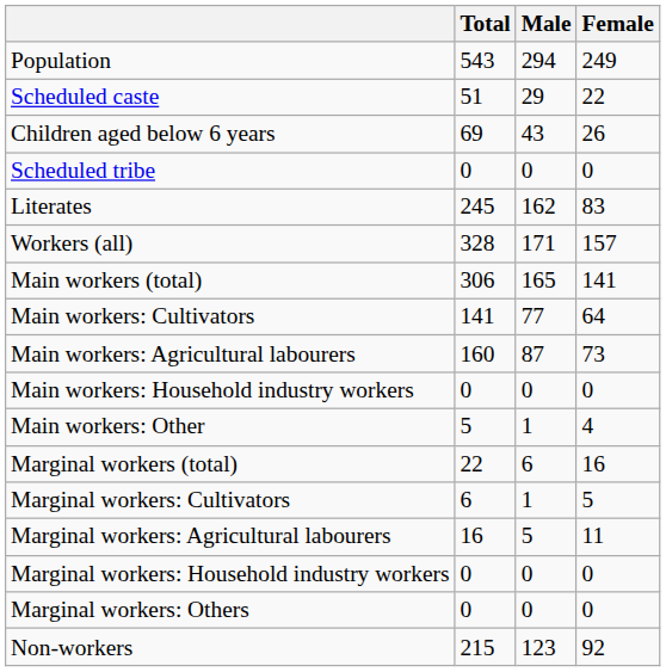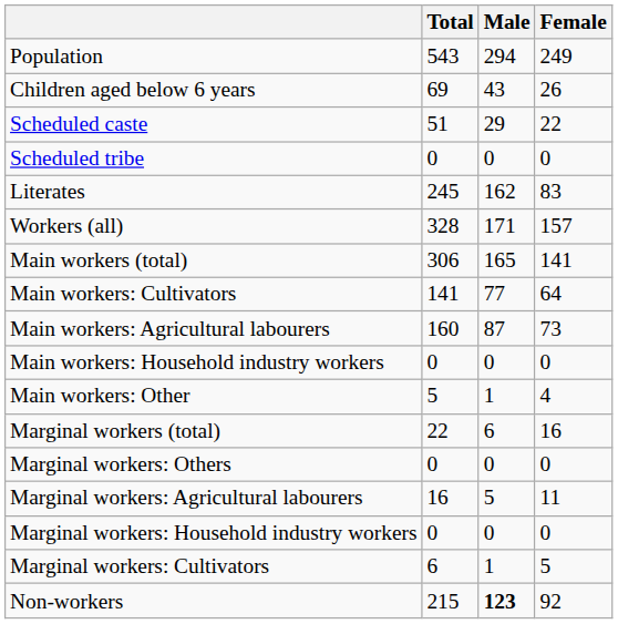 <table class="wikitable sortable">
 <tr>
 <th></th>
 <th>Total</th>
 <th>Male</th>
 <th>Female</th>
 </tr>
 <tr>
 <td>Population</td>
 <td>543</td>
 <td>294</td>
 <td>249</td>
 </tr>
 <tr>
+<td>Children aged below 6 years</td>
+<td>69</td>
+<td>43</td>
+<td>26</td>
+</tr>
+<tr>
 <td><a href='#'>Scheduled caste</a></td>
 <td>51</td>
 <td>29</td>
 <td>22</td>
-</tr>
-<tr>
-<td>Children aged below 6 years</td>
-<td>69</td>
-<td>43</td>
-<td>26</td>
 </tr>
 <tr>
 <td><a href='#'>Scheduled tribe</a></td>
 <td>0</td>
 <td>0</td>
 <td>0</td>
 </tr>
 <tr>
 <td>Literates</td>
 <td>245</td>
 <td>162</td>
 <td>83</td>
 </tr>
 <tr>
 <td>Workers (all)</td>
 <td>328</td>
 <td>171</td>
 <td>157</td>
 </tr>
 <tr>
 <td>Main workers (total)</td>
 <td>306</td>
 <td>165</td>
 <td>141</td>
 </tr>
 <tr>
 <td>Main workers: Cultivators</td>
 <td>141</td>
 <td>77</td>
 <td>64</td>
 </tr>
 <tr>
 <td>Main workers: Agricultural labourers</td>
 <td>160</td>
 <td>87</td>
 <td>73</td>
 </tr>
 <tr>
 <td>Main workers: Household industry workers</td>
 <td>0</td>
 <td>0</td>
 <td>0</td>
 </tr>
 <tr>
 <td>Main workers: Other</td>
 <td>5</td>
 <td>1</td>
 <td>4</td>
 </tr>
 <tr>
 <td>Marginal workers (total)</td>
 <td>22</td>
 <td>6</td>
 <td>16</td>
 </tr>
 <tr>
-<td>Marginal workers: Cultivators</td>
-<td>6</td>
-<td>1</td>
-<td>5</td>
+<td>Marginal workers: Others</td>
+<td>0</td>
+<td>0</td>
+<td>0</td>
 </tr>
 <tr>
 <td>Marginal workers: Agricultural labourers</td>
 <td>16</td>
 <td>5</td>
 <td>11</td>
 </tr>
 <tr>
 <td>Marginal workers: Household industry workers</td>
 <td>0</td>
 <td>0</td>
 <td>0</td>
 </tr>
 <tr>
-<td>Marginal workers: Others</td>
-<td>0</td>
-<td>0</td>
-<td>0</td>
+<td>Marginal workers: Cultivators</td>
+<td>6</td>
+<td>1</td>
+<td>5</td>
 </tr>
 <tr>
 <td>Non-workers</td>
 <td>215</td>
-<td>123</td>
+<td><strong>123</strong></td>
 <td>92</td>
 </tr>
 </table>
